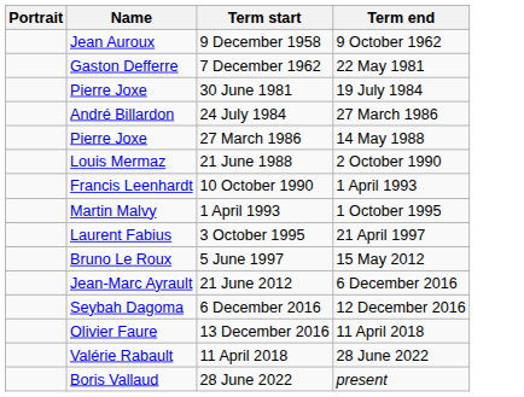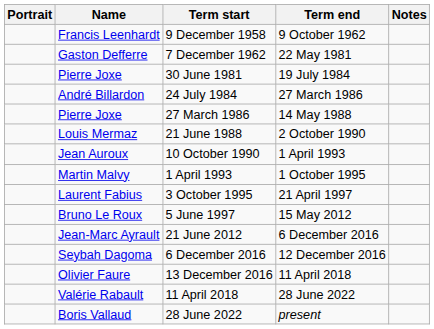 <table class="wikitable" style="font-size:95%;">
 <tr>
 <th>Portrait</th>
 <th>Name</th>
 <th>Term start</th>
 <th>Term end</th>
+<th>Notes</th>
 </tr>
 <tr>
 <td></td>
-<td><a href='#'>Jean Auroux</a></td>
+<td><a href='#'>Francis Leenhardt</a></td>
 <td>9 December 1958</td>
 <td>9 October 1962</td>
+<td></td>
 </tr>
 <tr>
 <td></td>
 <td><a href='#'>Gaston Defferre</a></td>
 <td>7 December 1962</td>
 <td>22 May 1981</td>
+<td></td>
 </tr>
 <tr>
 <td></td>
 <td><a href='#'>Pierre Joxe</a></td>
 <td>30 June 1981</td>
 <td>19 July 1984</td>
+<td></td>
 </tr>
 <tr>
 <td></td>
 <td><a href='#'>André Billardon</a></td>
 <td>24 July 1984</td>
 <td>27 March 1986</td>
+<td></td>
 </tr>
 <tr>
 <td></td>
 <td><a href='#'>Pierre Joxe</a></td>
 <td>27 March 1986</td>
 <td>14 May 1988</td>
+<td></td>
 </tr>
 <tr>
 <td></td>
 <td><a href='#'>Louis Mermaz</a></td>
 <td>21 June 1988</td>
 <td>2 October 1990</td>
+<td></td>
 </tr>
 <tr>
 <td></td>
-<td><a href='#'>Francis Leenhardt</a></td>
+<td><a href='#'>Jean Auroux</a></td>
 <td>10 October 1990</td>
 <td>1 April 1993</td>
+<td></td>
 </tr>
 <tr>
 <td></td>
 <td><a href='#'>Martin Malvy</a></td>
 <td>1 April 1993</td>
 <td>1 October 1995</td>
+<td></td>
 </tr>
 <tr>
 <td></td>
 <td><a href='#'>Laurent Fabius</a></td>
 <td>3 October 1995</td>
 <td>21 April 1997</td>
+<td></td>
 </tr>
 <tr>
 <td></td>
 <td><a href='#'>Bruno Le Roux</a></td>
 <td>5 June 1997</td>
 <td>15 May 2012</td>
+<td></td>
 </tr>
 <tr>
 <td></td>
 <td><a href='#'>Jean-Marc Ayrault</a></td>
 <td>21 June 2012</td>
 <td>6 December 2016</td>
+<td></td>
 </tr>
 <tr>
 <td></td>
 <td><a href='#'>Seybah Dagoma</a></td>
 <td>6 December 2016</td>
 <td>12 December 2016</td>
+<td></td>
 </tr>
 <tr>
 <td></td>
 <td><a href='#'>Olivier Faure</a></td>
 <td>13 December 2016</td>
 <td>11 April 2018</td>
+<td></td>
 </tr>
 <tr>
 <td></td>
 <td><a href='#'>Valérie Rabault</a></td>
 <td>11 April 2018</td>
 <td>28 June 2022</td>
+<td></td>
 </tr>
 <tr>
 <td></td>
 <td><a href='#'>Boris Vallaud</a></td>
 <td>28 June 2022</td>
 <td><em>present</em></td>
+<td></td>
 </tr>
 </table>
